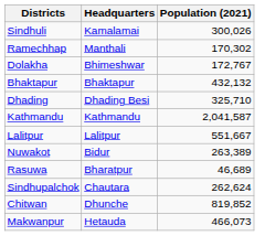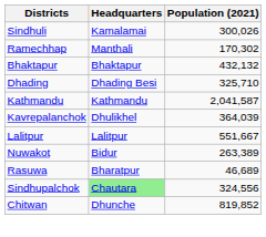 <table class="wikitable       sortable">
 <tr>
 <th>Districts</th>
 <th>Headquarters</th>
 <th>Population (2021)</th>
 </tr>
 <tr>
 <td><a href='#'>Sindhuli</a></td>
 <td><a href='#'>Kamalamai</a></td>
 <td align="right">300,026</td>
 </tr>
 <tr>
 <td><a href='#'>Ramechhap</a></td>
 <td><a href='#'>Manthali</a></td>
 <td align="right">170,302</td>
 </tr>
 <tr>
-<td><a href='#'>Dolakha</a></td>
-<td><a href='#'>Bhimeshwar</a></td>
-<td align="right">172,767</td>
-</tr>
-<tr>
 <td><a href='#'>Bhaktapur</a></td>
 <td><a href='#'>Bhaktapur</a></td>
 <td align="right">432,132</td>
 </tr>
 <tr>
 <td><a href='#'>Dhading</a></td>
 <td><a href='#'>Dhading Besi</a></td>
 <td align="right">325,710</td>
 </tr>
 <tr>
 <td><a href='#'>Kathmandu</a></td>
 <td><a href='#'>Kathmandu</a></td>
 <td align="right">2,041,587</td>
+</tr>
+<tr>
+<td><a href='#'>Kavrepalanchok</a></td>
+<td><a href='#'>Dhulikhel</a></td>
+<td align="right">364,039</td>
 </tr>
 <tr>
 <td><a href='#'>Lalitpur</a></td>
 <td><a href='#'>Lalitpur</a></td>
 <td align="right">551,667</td>
 </tr>
 <tr>
 <td><a href='#'>Nuwakot</a></td>
 <td><a href='#'>Bidur</a></td>
 <td align="right">263,389</td>
 </tr>
 <tr>
 <td><a href='#'>Rasuwa</a></td>
 <td><a href='#'>Bharatpur</a></td>
 <td align="right">46,689</td>
 </tr>
 <tr>
 <td><a href='#'>Sindhupalchok</a></td>
-<td><a href='#'>Chautara</a></td>
-<td align="right">262,624</td>
+<td style="background: lightgreen;"><a href='#'>Chautara</a></td>
+<td align="right">324,556</td>
 </tr>
 <tr>
 <td><a href='#'>Chitwan</a></td>
 <td><a href='#'>Dhunche</a></td>
 <td align="right">819,852</td>
 </tr>
-<tr>
-<td><a href='#'>Makwanpur</a></td>
-<td><a href='#'>Hetauda</a></td>
-<td align="right">466,073</td>
-</tr>
 </table>
